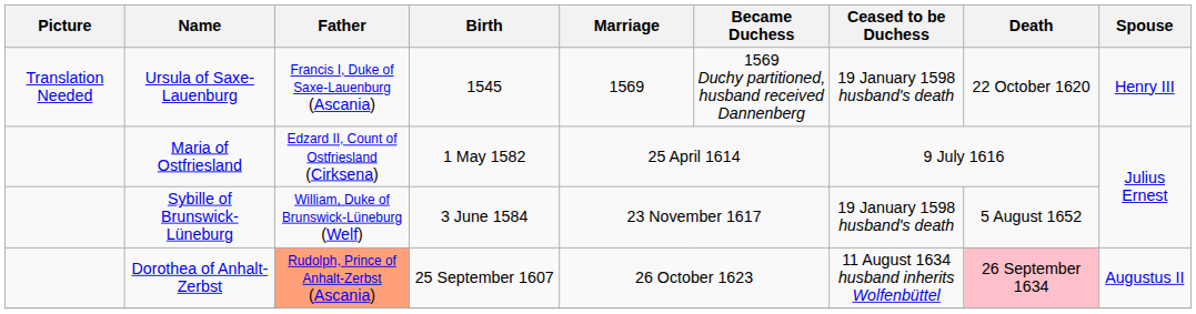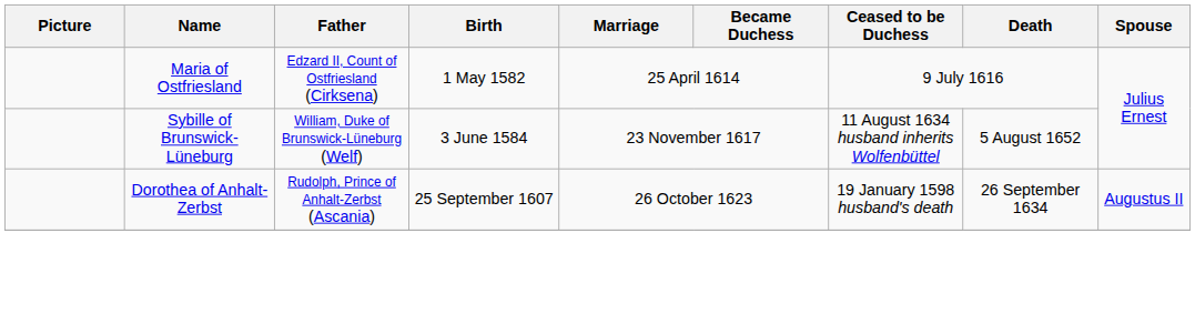 <table width=95% class="wikitable">
 <tr>
 <th width = "8%">Picture</th>
 <th width = "10%">Name</th>
 <th width = "9%">Father</th>
 <th width = "10%">Birth</th>
 <th width = "9%">Marriage</th>
 <th width = "9%">Became Duchess</th>
 <th width = "9%">Ceased to be Duchess</th>
 <th width = "9%">Death</th>
 <th width = "6%">Spouse</th>
-</tr>
-<tr>
-<td align="center"><a href='#'>Translation Needed</a></td>
-<td align="center"><a href='#'>Ursula of Saxe-Lauenburg</a></td>
-<td align="center"><small><a href='#'>Francis I, Duke of Saxe-Lauenburg</a></small><br>(<a href='#'>Ascania</a>)</td>
-<td align="center">1545</td>
-<td align="center">1569</td>
-<td align="center">1569<br><em>Duchy partitioned, husband received Dannenberg</em></td>
-<td align="center">19 January 1598<br><em>husband's death</em></td>
-<td align="center">22 October 1620</td>
-<td align="center"><a href='#'>Henry III</a></td>
 </tr>
 <tr>
 <td align="center"></td>
 <td align="center"><a href='#'>Maria of Ostfriesland</a></td>
 <td align="center"><small><a href='#'>Edzard II, Count of Ostfriesland</a></small><br>(<a href='#'>Cirksena</a>)</td>
 <td align="center">1 May 1582</td>
 <td align="center" colspan="2">25 April 1614</td>
 <td align="center" colspan="2">9 July 1616</td>
 <td align="center" rowspan="2"><a href='#'>Julius Ernest</a></td>
 </tr>
 <tr>
 <td align="center"></td>
 <td align="center"><a href='#'>Sybille of Brunswick-Lüneburg</a></td>
 <td align="center"><small><a href='#'>William, Duke of Brunswick-Lüneburg</a></small><br>(<a href='#'>Welf</a>)</td>
 <td align="center">3 June 1584</td>
 <td align="center" colspan="2">23 November 1617</td>
-<td align="center">19 January 1598<br><em>husband's death</em></td>
+<td align="center">11 August 1634<br><em>husband inherits <a href='#'>Wolfenbüttel</a></em></td>
 <td align="center">5 August 1652</td>
 </tr>
 <tr>
 <td align="center"></td>
 <td align="center"><a href='#'>Dorothea of Anhalt-Zerbst</a></td>
-<td align="center" style="background: lightsalmon;"><small><a href='#'>Rudolph, Prince of Anhalt-Zerbst</a></small><br>(<a href='#'>Ascania</a>)</td>
+<td align="center"><small><a href='#'>Rudolph, Prince of Anhalt-Zerbst</a></small><br>(<a href='#'>Ascania</a>)</td>
 <td align="center">25 September 1607</td>
 <td align="center" colspan="2">26 October 1623</td>
-<td align="center">11 August 1634<br><em>husband inherits <a href='#'>Wolfenbüttel</a></em></td>
-<td align="center" style="background: pink;">26 September 1634</td>
+<td align="center">19 January 1598<br><em>husband's death</em></td>
+<td align="center">26 September 1634</td>
 <td align="center"><a href='#'>Augustus II</a></td>
 </tr>
 <tr>
 </tr>
 </table>
